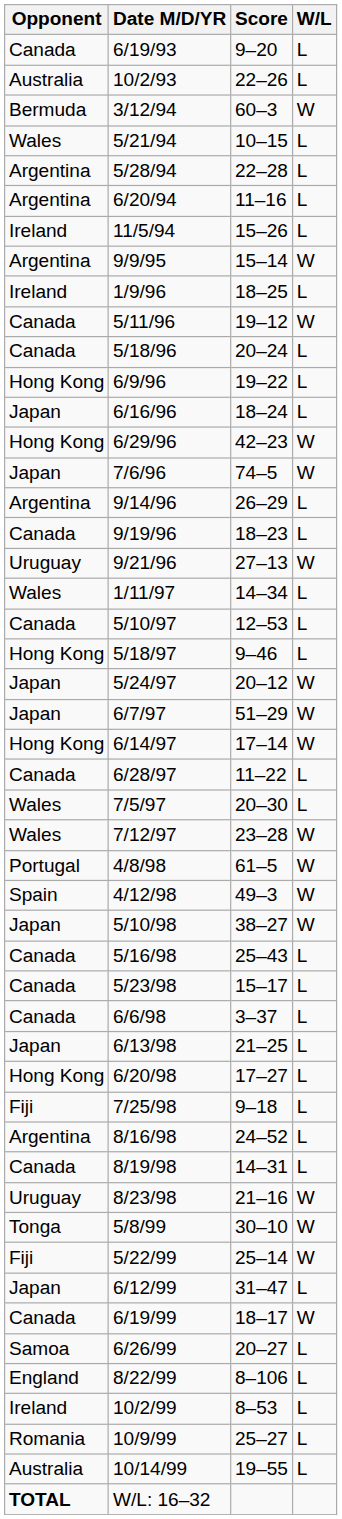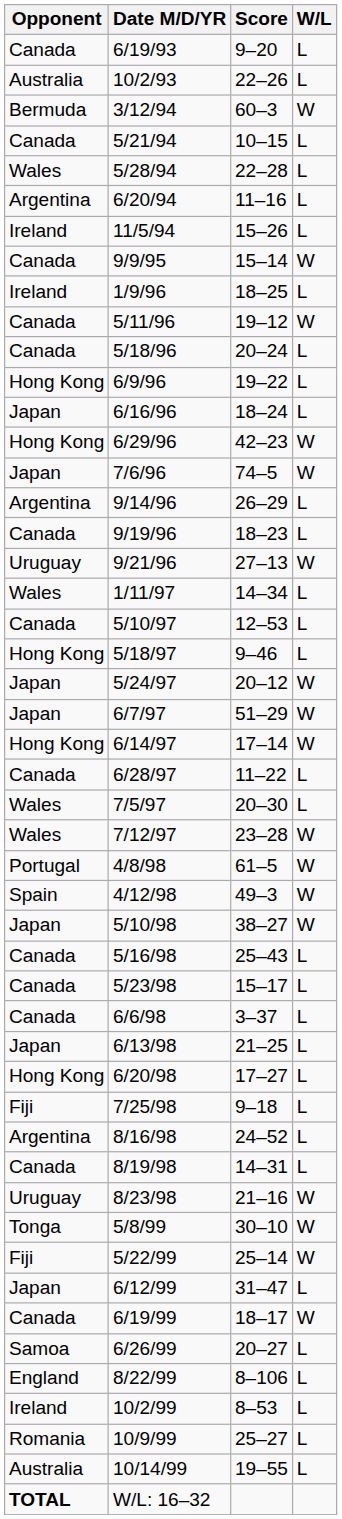 <table class="wikitable">
 <tr>
 <th>Opponent</th>
 <th>Date M/D/YR</th>
 <th>Score</th>
 <th>W/L</th>
 </tr>
 <tr>
 <td>Canada</td>
 <td>6/19/93</td>
 <td>9–20</td>
 <td>L</td>
 </tr>
 <tr>
 <td>Australia</td>
 <td>10/2/93</td>
 <td>22–26</td>
 <td>L</td>
 </tr>
 <tr>
 <td>Bermuda</td>
 <td>3/12/94</td>
 <td>60–3</td>
 <td>W</td>
 </tr>
 <tr>
-<td>Wales</td>
+<td>Canada</td>
 <td>5/21/94</td>
 <td>10–15</td>
 <td>L</td>
 </tr>
 <tr>
-<td>Argentina</td>
+<td>Wales</td>
 <td>5/28/94</td>
 <td>22–28</td>
 <td>L</td>
 </tr>
 <tr>
 <td>Argentina</td>
 <td>6/20/94</td>
 <td>11–16</td>
 <td>L</td>
 </tr>
 <tr>
 <td>Ireland</td>
 <td>11/5/94</td>
 <td>15–26</td>
 <td>L</td>
 </tr>
 <tr>
-<td>Argentina</td>
+<td>Canada</td>
 <td>9/9/95</td>
 <td>15–14</td>
 <td>W</td>
 </tr>
 <tr>
 <td>Ireland</td>
 <td>1/9/96</td>
 <td>18–25</td>
 <td>L</td>
 </tr>
 <tr>
 <td>Canada</td>
 <td>5/11/96</td>
 <td>19–12</td>
 <td>W</td>
 </tr>
 <tr>
 <td>Canada</td>
 <td>5/18/96</td>
 <td>20–24</td>
 <td>L</td>
 </tr>
 <tr>
 <td>Hong Kong</td>
 <td>6/9/96</td>
 <td>19–22</td>
 <td>L</td>
 </tr>
 <tr>
 <td>Japan</td>
 <td>6/16/96</td>
 <td>18–24</td>
 <td>L</td>
 </tr>
 <tr>
 <td>Hong Kong</td>
 <td>6/29/96</td>
 <td>42–23</td>
 <td>W</td>
 </tr>
 <tr>
 <td>Japan</td>
 <td>7/6/96</td>
 <td>74–5</td>
 <td>W</td>
 </tr>
 <tr>
 <td>Argentina</td>
 <td>9/14/96</td>
 <td>26–29</td>
 <td>L</td>
 </tr>
 <tr>
 <td>Canada</td>
 <td>9/19/96</td>
 <td>18–23</td>
 <td>L</td>
 </tr>
 <tr>
 <td>Uruguay</td>
 <td>9/21/96</td>
 <td>27–13</td>
 <td>W</td>
 </tr>
 <tr>
 <td>Wales</td>
 <td>1/11/97</td>
 <td>14–34</td>
 <td>L</td>
 </tr>
 <tr>
 <td>Canada</td>
 <td>5/10/97</td>
 <td>12–53</td>
 <td>L</td>
 </tr>
 <tr>
 <td>Hong Kong</td>
 <td>5/18/97</td>
 <td>9–46</td>
 <td>L</td>
 </tr>
 <tr>
 <td>Japan</td>
 <td>5/24/97</td>
 <td>20–12</td>
 <td>W</td>
 </tr>
 <tr>
 <td>Japan</td>
 <td>6/7/97</td>
 <td>51–29</td>
 <td>W</td>
 </tr>
 <tr>
 <td>Hong Kong</td>
 <td>6/14/97</td>
 <td>17–14</td>
 <td>W</td>
 </tr>
 <tr>
 <td>Canada</td>
 <td>6/28/97</td>
 <td>11–22</td>
 <td>L</td>
 </tr>
 <tr>
 <td>Wales</td>
 <td>7/5/97</td>
 <td>20–30</td>
 <td>L</td>
 </tr>
 <tr>
 <td>Wales</td>
 <td>7/12/97</td>
 <td>23–28</td>
 <td>W</td>
 </tr>
 <tr>
 <td>Portugal</td>
 <td>4/8/98</td>
 <td>61–5</td>
 <td>W</td>
 </tr>
 <tr>
 <td>Spain</td>
 <td>4/12/98</td>
 <td>49–3</td>
 <td>W</td>
 </tr>
 <tr>
 <td>Japan</td>
 <td>5/10/98</td>
 <td>38–27</td>
 <td>W</td>
 </tr>
 <tr>
 <td>Canada</td>
 <td>5/16/98</td>
 <td>25–43</td>
 <td>L</td>
 </tr>
 <tr>
 <td>Canada</td>
 <td>5/23/98</td>
 <td>15–17</td>
 <td>L</td>
 </tr>
 <tr>
 <td>Canada</td>
 <td>6/6/98</td>
 <td>3–37</td>
 <td>L</td>
 </tr>
 <tr>
 <td>Japan</td>
 <td>6/13/98</td>
 <td>21–25</td>
 <td>L</td>
 </tr>
 <tr>
 <td>Hong Kong</td>
 <td>6/20/98</td>
 <td>17–27</td>
 <td>L</td>
 </tr>
 <tr>
 <td>Fiji</td>
 <td>7/25/98</td>
 <td>9–18</td>
 <td>L</td>
 </tr>
 <tr>
 <td>Argentina</td>
 <td>8/16/98</td>
 <td>24–52</td>
 <td>L</td>
 </tr>
 <tr>
 <td>Canada</td>
 <td>8/19/98</td>
 <td>14–31</td>
 <td>L</td>
 </tr>
 <tr>
 <td>Uruguay</td>
 <td>8/23/98</td>
 <td>21–16</td>
 <td>W</td>
 </tr>
 <tr>
 <td>Tonga</td>
 <td>5/8/99</td>
 <td>30–10</td>
 <td>W</td>
 </tr>
 <tr>
 <td>Fiji</td>
 <td>5/22/99</td>
 <td>25–14</td>
 <td>W</td>
 </tr>
 <tr>
 <td>Japan</td>
 <td>6/12/99</td>
 <td>31–47</td>
 <td>L</td>
 </tr>
 <tr>
 <td>Canada</td>
 <td>6/19/99</td>
 <td>18–17</td>
 <td>W</td>
 </tr>
 <tr>
 <td>Samoa</td>
 <td>6/26/99</td>
 <td>20–27</td>
 <td>L</td>
 </tr>
 <tr>
 <td>England</td>
 <td>8/22/99</td>
 <td>8–106</td>
 <td>L</td>
 </tr>
 <tr>
 <td>Ireland</td>
 <td>10/2/99</td>
 <td>8–53</td>
 <td>L</td>
 </tr>
 <tr>
 <td>Romania</td>
 <td>10/9/99</td>
 <td>25–27</td>
 <td>L</td>
 </tr>
 <tr>
 <td>Australia</td>
 <td>10/14/99</td>
 <td>19–55</td>
 <td>L</td>
 </tr>
 <tr>
 <td><strong>TOTAL</strong></td>
 <td>W/L: 16–32</td>
 <td></td>
 <td></td>
 </tr>
 </table>
